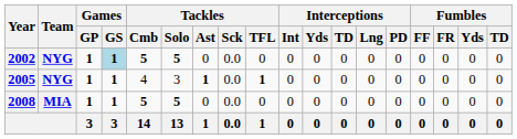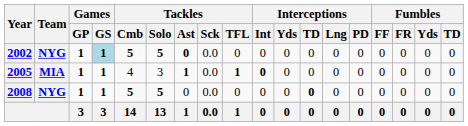 <table class="wikitable" style="text-align:center">
 <tr>
 <th rowspan="2">Year</th>
 <th rowspan="2">Team</th>
 <th colspan="2">Games</th>
 <th colspan="5">Tackles</th>
 <th colspan="5">Interceptions</th>
 <th colspan="4">Fumbles</th>
 </tr>
 <tr>
 <th>GP</th>
 <th>GS</th>
 <th>Cmb</th>
 <th>Solo</th>
 <th>Ast</th>
 <th>Sck</th>
 <th>TFL</th>
 <th>Int</th>
 <th>Yds</th>
 <th>TD</th>
 <th>Lng</th>
 <th>PD</th>
 <th>FF</th>
 <th>FR</th>
 <th>Yds</th>
 <th>TD</th>
 </tr>
 <tr>
 <th><a href='#'>2002</a></th>
 <th><a href='#'>NYG</a></th>
 <td><strong>1</strong></td>
 <td style="background: lightblue;"><strong>1</strong></td>
 <td><strong>5</strong></td>
 <td><strong>5</strong></td>
-<td>0</td>
+<td><strong>0</strong></td>
 <td>0.0</td>
 <td>0</td>
 <td>0</td>
 <td>0</td>
 <td>0</td>
 <td>0</td>
 <td>0</td>
 <td>0</td>
 <td>0</td>
 <td>0</td>
 <td>0</td>
 </tr>
 <tr>
 <th><a href='#'>2005</a></th>
-<th><a href='#'>NYG</a></th>
+<th><a href='#'>MIA</a></th>
 <td><strong>1</strong></td>
 <td><strong>1</strong></td>
 <td>4</td>
 <td>3</td>
 <td><strong>1</strong></td>
 <td>0.0</td>
 <td><strong>1</strong></td>
-<td>0</td>
+<td><strong>0</strong></td>
 <td>0</td>
 <td>0</td>
 <td>0</td>
 <td>0</td>
 <td>0</td>
 <td>0</td>
 <td>0</td>
 <td>0</td>
 </tr>
 <tr>
 <th><a href='#'>2008</a></th>
-<th><a href='#'>MIA</a></th>
+<th><a href='#'>NYG</a></th>
 <td><strong>1</strong></td>
 <td><strong>1</strong></td>
 <td><strong>5</strong></td>
 <td><strong>5</strong></td>
 <td>0</td>
 <td>0.0</td>
 <td>0</td>
 <td>0</td>
 <td>0</td>
-<td>0</td>
+<td><strong>0</strong></td>
 <td>0</td>
 <td>0</td>
 <td>0</td>
 <td>0</td>
 <td>0</td>
 <td>0</td>
 </tr>
 <tr>
 <th colspan="2"></th>
 <th>3</th>
 <th>3</th>
 <th>14</th>
 <th>13</th>
 <th>1</th>
 <th>0.0</th>
 <th>1</th>
 <th>0</th>
 <th>0</th>
 <th>0</th>
 <th>0</th>
 <th>0</th>
 <th>0</th>
 <th>0</th>
 <th>0</th>
 <th>0</th>
 </tr>
 </table>
